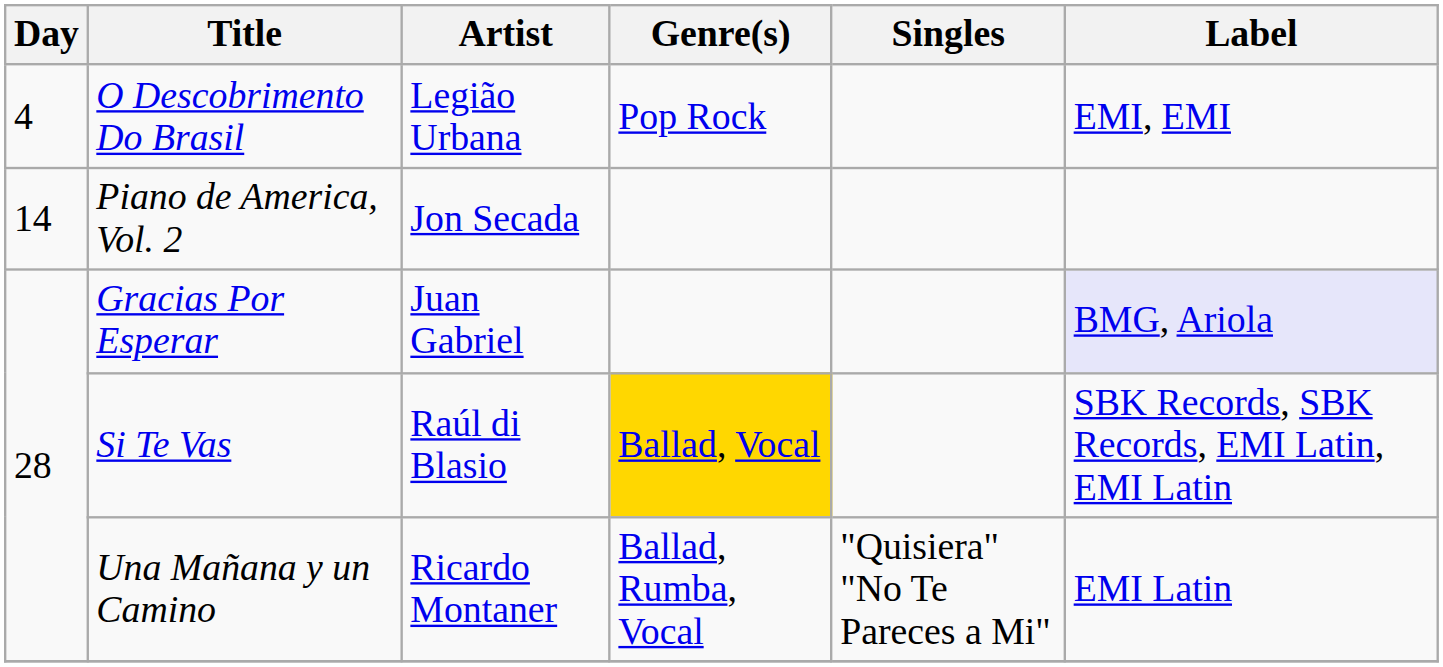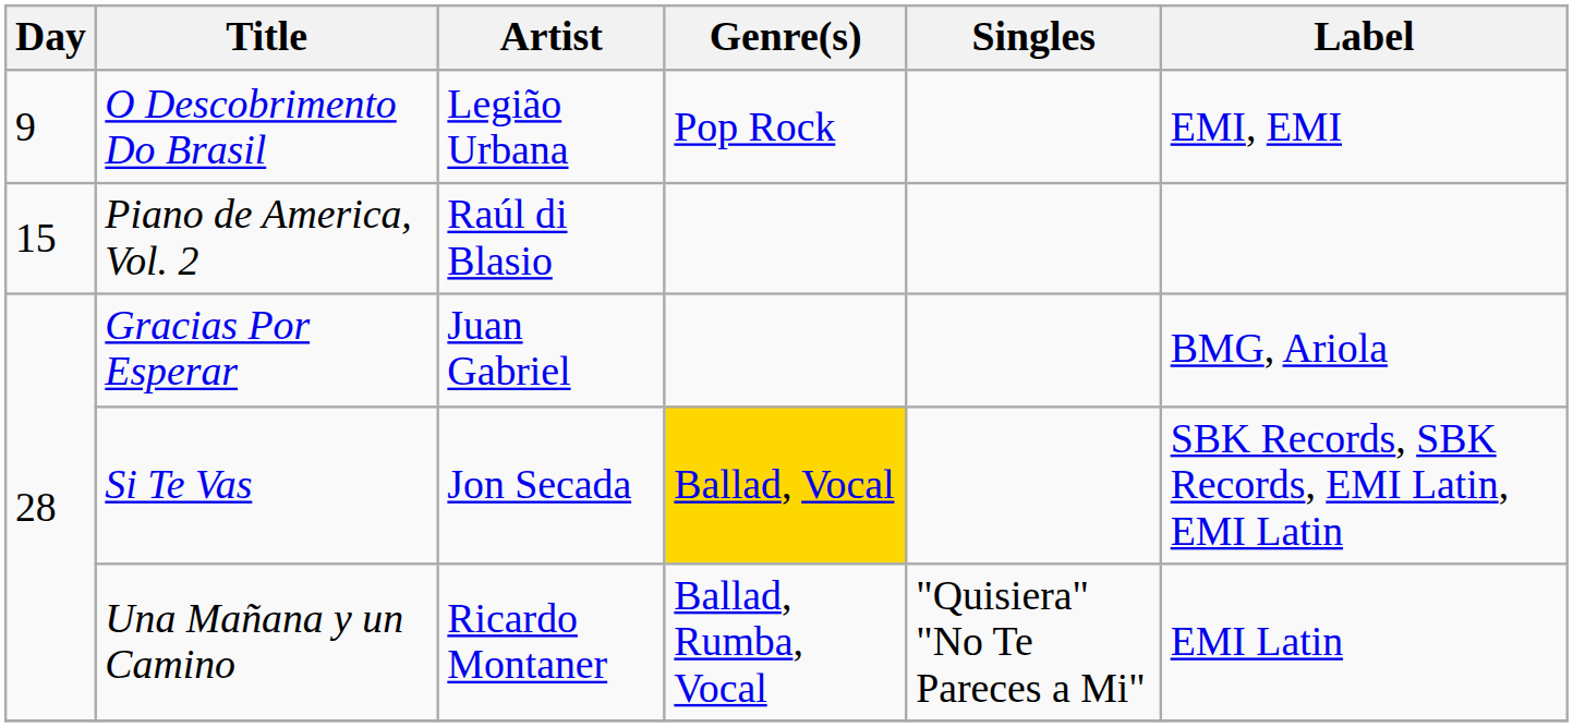 <table class="wikitable sortable" style="text-align: left;">
 <tr>
 <th>Day</th>
 <th>Title</th>
 <th>Artist</th>
 <th>Genre(s)</th>
 <th>Singles</th>
 <th>Label</th>
 </tr>
 <tr>
-<td>4</td>
+<td>9</td>
 <td><em><a href='#'>O Descobrimento Do Brasil</a></em></td>
 <td><a href='#'>Legião Urbana</a></td>
 <td><a href='#'>Pop Rock</a></td>
 <td></td>
 <td><a href='#'>EMI</a>, <a href='#'>EMI</a></td>
 </tr>
 <tr>
-<td>14</td>
+<td>15</td>
 <td><em>Piano de America, Vol. 2</em></td>
-<td><a href='#'>Jon Secada</a></td>
+<td><a href='#'>Raúl di Blasio</a></td>
 <td></td>
 <td></td>
 <td></td>
 </tr>
 <tr>
 <td rowspan="3">28</td>
 <td><em><a href='#'>Gracias Por Esperar</a></em></td>
 <td><a href='#'>Juan Gabriel</a></td>
 <td></td>
 <td></td>
-<td style="background: lavender;"><a href='#'>BMG</a>, <a href='#'>Ariola</a></td>
+<td><a href='#'>BMG</a>, <a href='#'>Ariola</a></td>
 </tr>
 <tr>
 <td><em><a href='#'>Si Te Vas</a></em></td>
-<td><a href='#'>Raúl di Blasio</a></td>
+<td><a href='#'>Jon Secada</a></td>
 <td style="background: gold;"><a href='#'>Ballad</a>, <a href='#'>Vocal</a></td>
 <td></td>
 <td><a href='#'>SBK Records</a>, <a href='#'>SBK Records</a>, <a href='#'>EMI Latin</a>, <a href='#'>EMI Latin</a></td>
 </tr>
 <tr>
 <td><em>Una Mañana y un Camino</em></td>
 <td><a href='#'>Ricardo Montaner</a></td>
 <td><a href='#'>Ballad</a>, <a href='#'>Rumba</a>, <a href='#'>Vocal</a></td>
 <td>"Quisiera"<br>"No Te Pareces a Mi"</td>
 <td><a href='#'>EMI Latin</a></td>
 </tr>
 <tr>
 </tr>
 </table>
